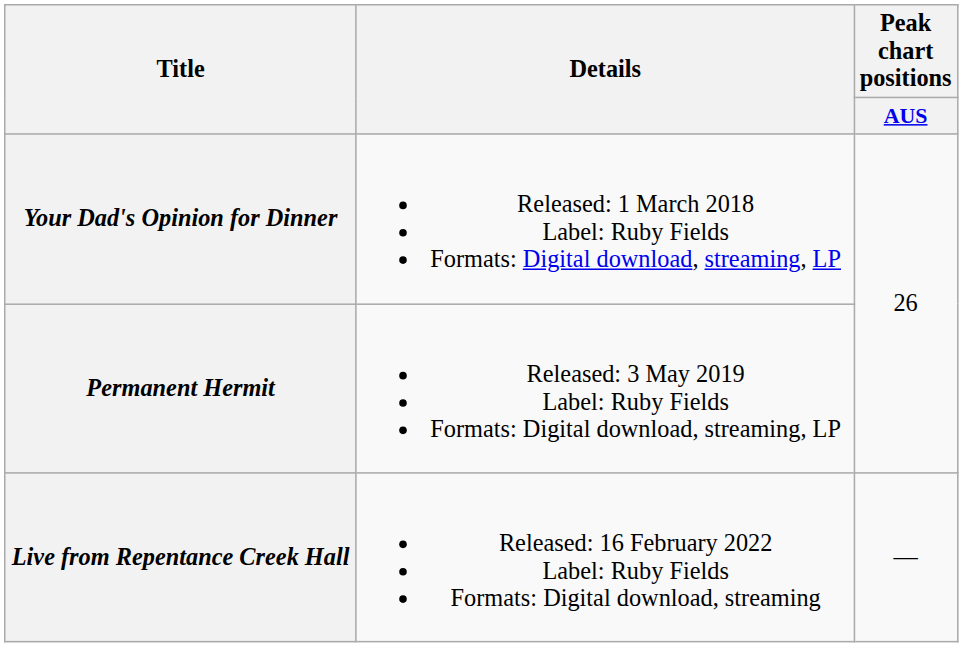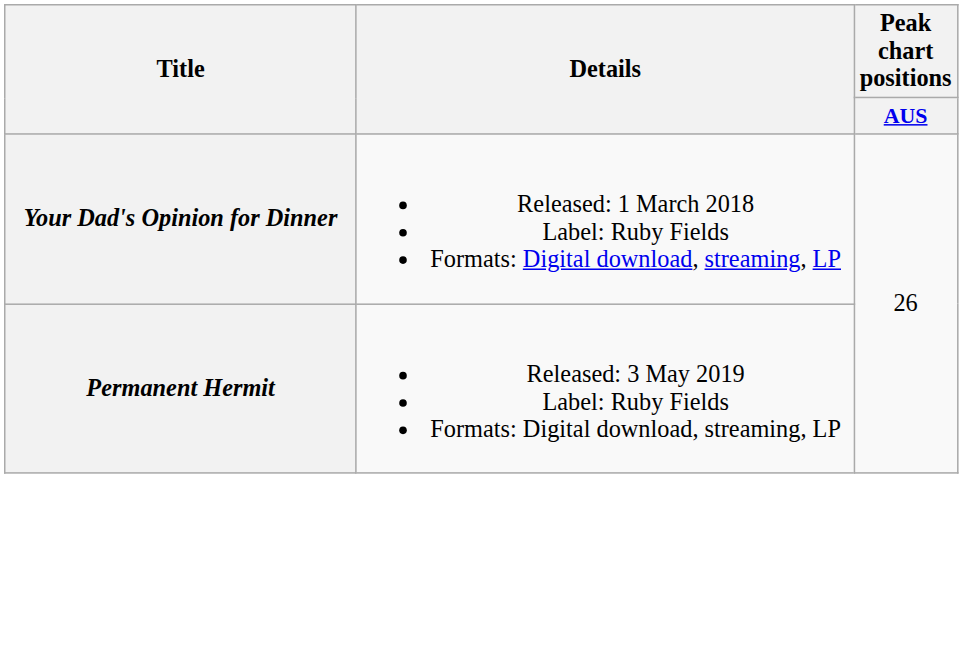 <table class="wikitable plainrowheaders" style="text-align:center;">
 <tr>
 <th scope="col" rowspan="2" style="width:14em;">Title</th>
 <th scope="col" rowspan="2" style="width:20em;">Details</th>
 <th colspan="1">Peak chart positions</th>
 </tr>
 <tr>
 <th scope="col" style="width:3em;font-size:90%;"><a href='#'>AUS</a><br></th>
 </tr>
 <tr>
 <th scope="row"><em>Your Dad's Opinion for Dinner</em></th>
 <td><br><ul><li>Released: 1 March 2018</li><li>Label: Ruby Fields</li><li>Formats: <a href='#'>Digital download</a>, <a href='#'>streaming</a>, <a href='#'>LP</a></li></ul></td>
 <td rowspan="2">26</td>
 </tr>
 <tr>
 <th scope="row"><em>Permanent Hermit</em></th>
 <td><br><ul><li>Released: 3 May 2019</li><li>Label: Ruby Fields</li><li>Formats: Digital download, streaming, LP</li></ul></td>
 </tr>
-<tr>
-<th scope="row"><em>Live from Repentance Creek Hall</em></th>
-<td><br><ul><li>Released: 16 February 2022</li><li>Label: Ruby Fields</li><li>Formats: Digital download, streaming</li></ul></td>
-<td>—</td>
-</tr>
 </table>
